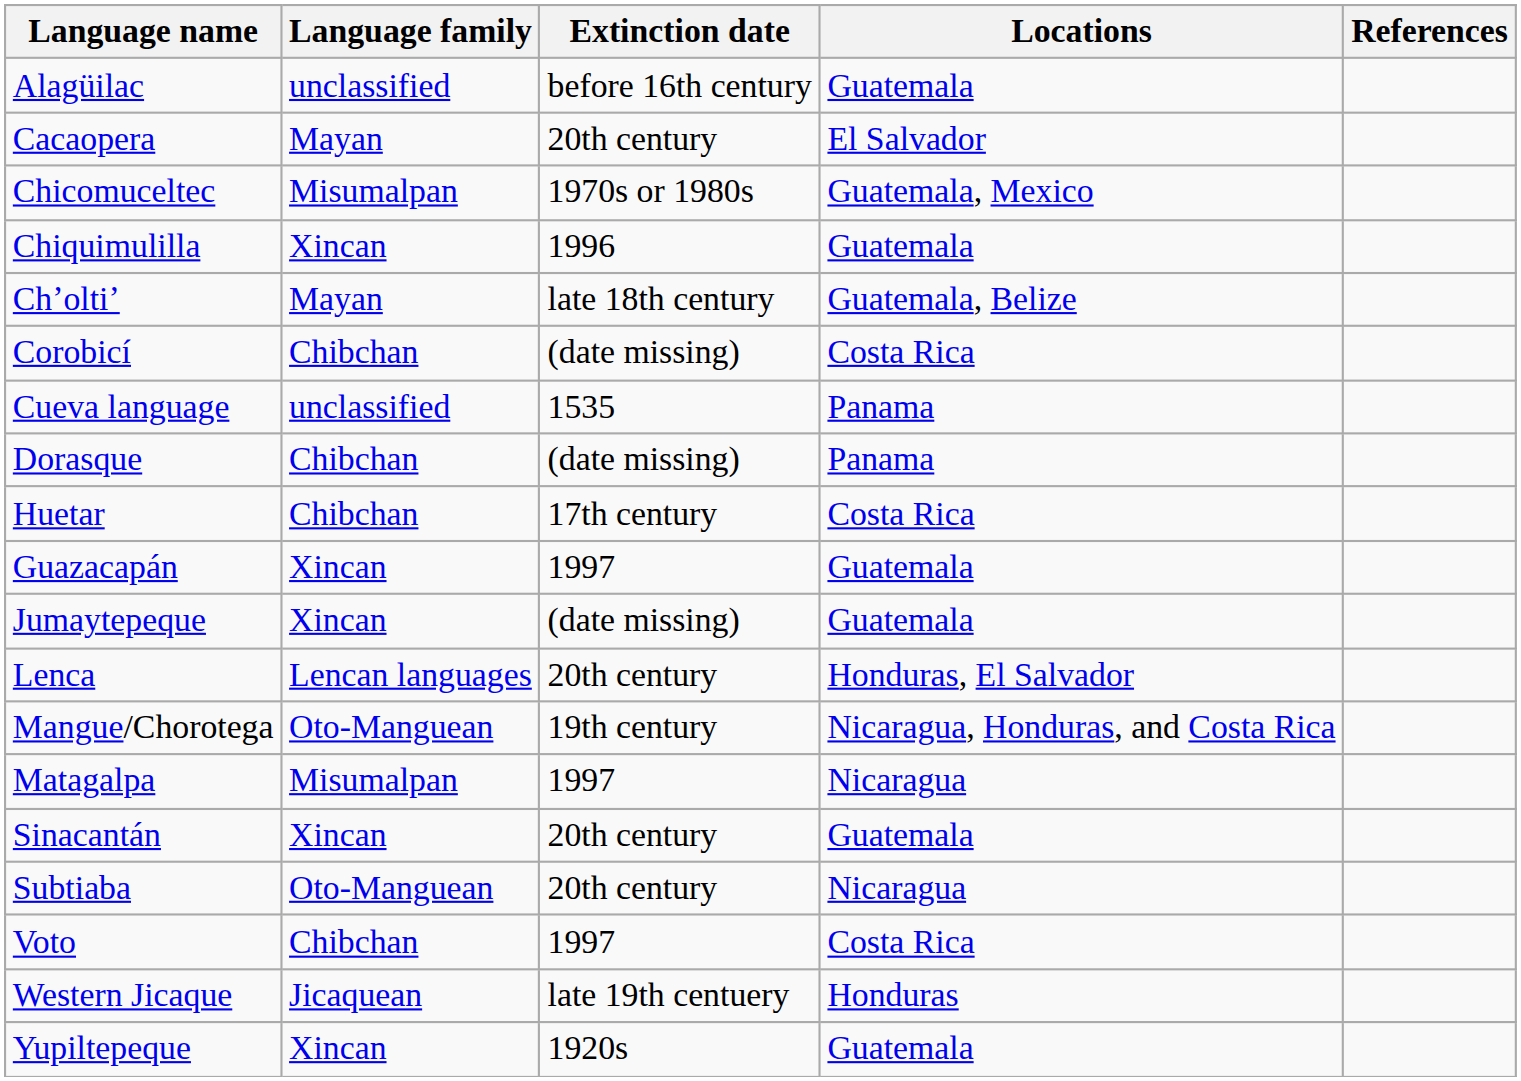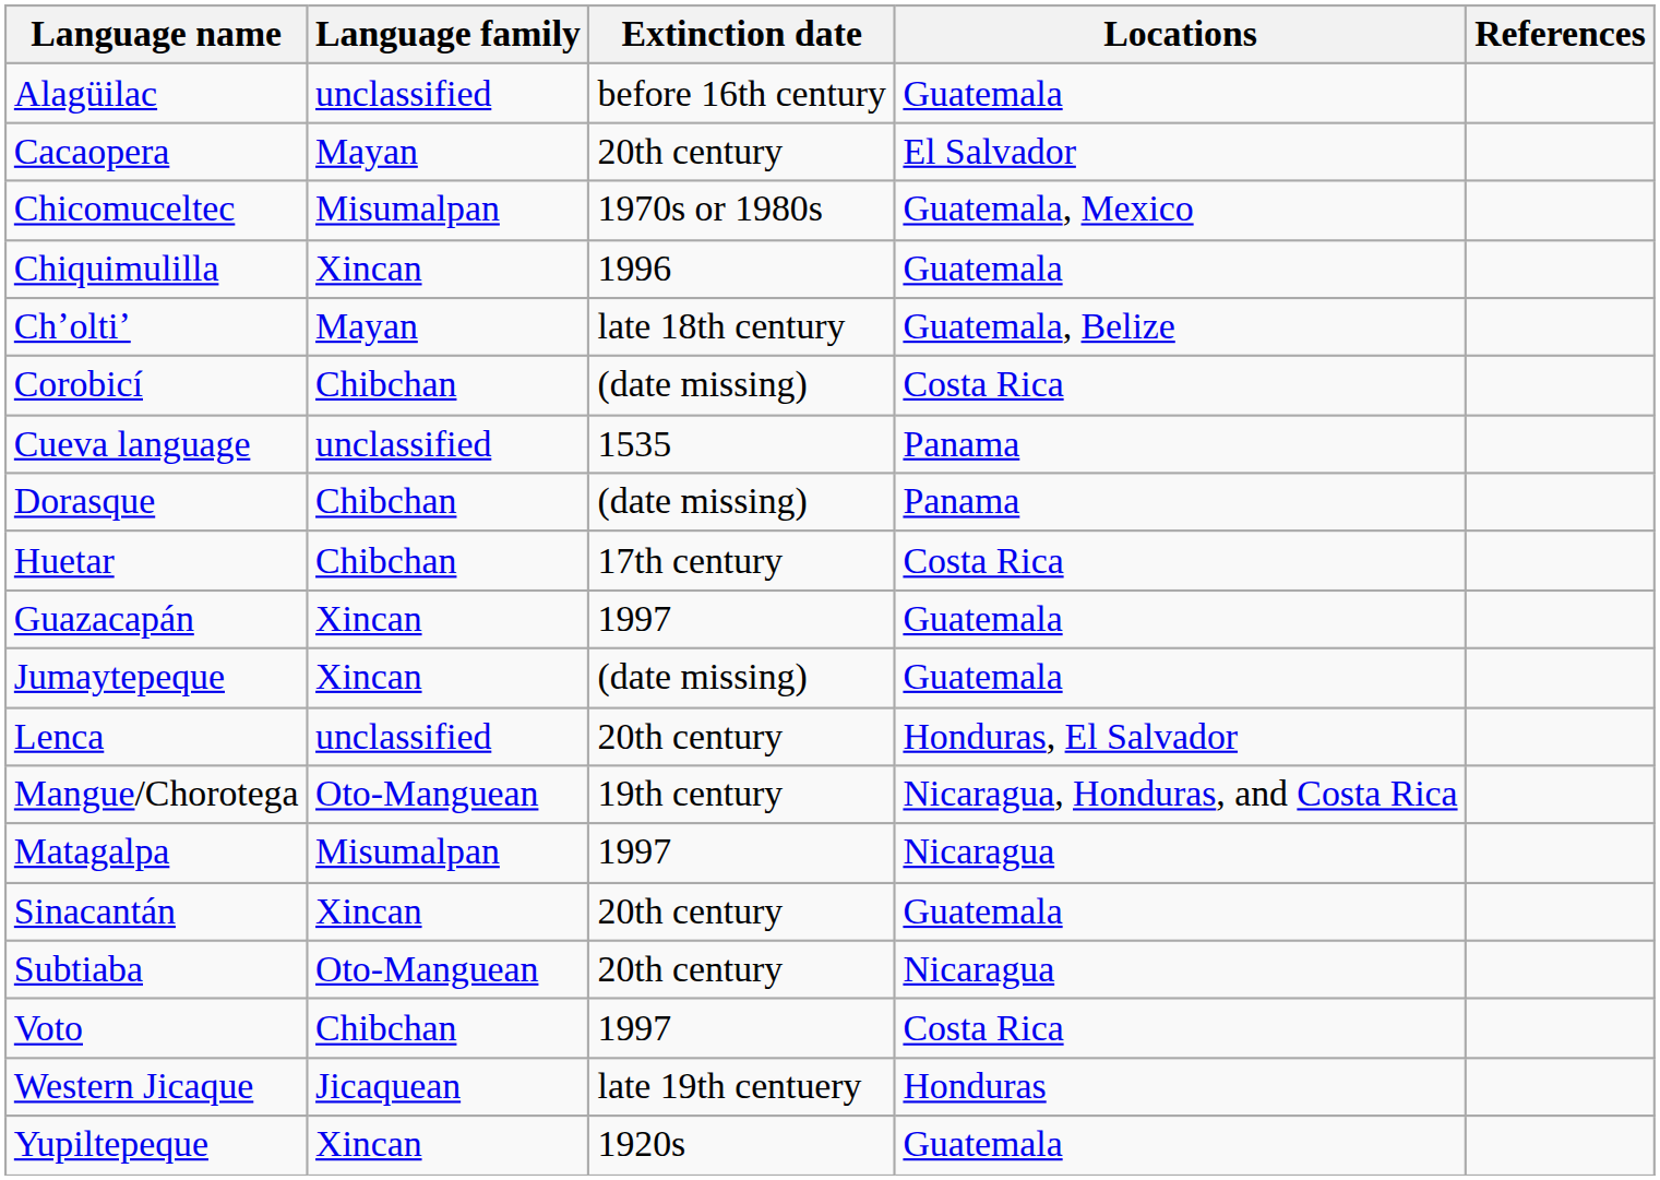 <table class="wikitable sortable">
 <tr>
 <th>Language name</th>
 <th>Language family</th>
 <th>Extinction date</th>
 <th>Locations</th>
 <th>References</th>
 </tr>
 <tr>
 <td><a href='#'>Alagüilac</a></td>
 <td><a href='#'>unclassified</a></td>
 <td>before 16th century</td>
 <td><a href='#'>Guatemala</a></td>
 <td></td>
 </tr>
 <tr>
 <td><a href='#'>Cacaopera</a></td>
 <td><a href='#'>Mayan</a></td>
 <td>20th century</td>
 <td><a href='#'>El Salvador</a></td>
 <td></td>
 </tr>
 <tr>
 <td><a href='#'>Chicomuceltec</a></td>
 <td><a href='#'>Misumalpan</a></td>
 <td>1970s or 1980s</td>
 <td><a href='#'>Guatemala</a>, <a href='#'>Mexico</a></td>
 <td></td>
 </tr>
 <tr>
 <td><a href='#'>Chiquimulilla</a></td>
 <td><a href='#'>Xincan</a></td>
 <td>1996</td>
 <td><a href='#'>Guatemala</a></td>
 <td></td>
 </tr>
 <tr>
 <td><a href='#'>Chʼoltiʼ</a></td>
 <td><a href='#'>Mayan</a></td>
 <td>late 18th century</td>
 <td><a href='#'>Guatemala</a>, <a href='#'>Belize</a></td>
 <td></td>
 </tr>
 <tr>
 <td><a href='#'>Corobicí</a></td>
 <td><a href='#'>Chibchan</a></td>
 <td>(date missing)</td>
 <td><a href='#'>Costa Rica</a></td>
 <td></td>
 </tr>
 <tr>
 <td><a href='#'>Cueva language</a></td>
 <td><a href='#'>unclassified</a></td>
 <td>1535</td>
 <td><a href='#'>Panama</a></td>
 <td></td>
 </tr>
 <tr>
 <td><a href='#'>Dorasque</a></td>
 <td><a href='#'>Chibchan</a></td>
 <td>(date missing)</td>
 <td><a href='#'>Panama</a></td>
 <td></td>
 </tr>
 <tr>
 <td><a href='#'>Huetar</a></td>
 <td><a href='#'>Chibchan</a></td>
 <td>17th century</td>
 <td><a href='#'>Costa Rica</a></td>
 <td></td>
 </tr>
 <tr>
 <td><a href='#'>Guazacapán</a></td>
 <td><a href='#'>Xincan</a></td>
 <td>1997</td>
 <td><a href='#'>Guatemala</a></td>
 <td></td>
 </tr>
 <tr>
 <td><a href='#'>Jumaytepeque</a></td>
 <td><a href='#'>Xincan</a></td>
 <td>(date missing)</td>
 <td><a href='#'>Guatemala</a></td>
 <td></td>
 </tr>
 <tr>
 <td><a href='#'>Lenca</a></td>
-<td><a href='#'>Lencan languages</a></td>
+<td><a href='#'>unclassified</a></td>
 <td>20th century</td>
 <td><a href='#'>Honduras</a>, <a href='#'>El Salvador</a></td>
 <td></td>
 </tr>
 <tr>
 <td><a href='#'>Mangue</a>/Chorotega</td>
 <td><a href='#'>Oto-Manguean</a></td>
 <td>19th century</td>
 <td><a href='#'>Nicaragua</a>, <a href='#'>Honduras</a>, and <a href='#'>Costa Rica</a></td>
 <td></td>
 </tr>
 <tr>
 <td><a href='#'>Matagalpa</a></td>
 <td><a href='#'>Misumalpan</a></td>
 <td>1997</td>
 <td><a href='#'>Nicaragua</a></td>
 <td></td>
 </tr>
 <tr>
 <td><a href='#'>Sinacantán</a></td>
 <td><a href='#'>Xincan</a></td>
 <td>20th century</td>
 <td><a href='#'>Guatemala</a></td>
 <td></td>
 </tr>
 <tr>
 <td><a href='#'>Subtiaba</a></td>
 <td><a href='#'>Oto-Manguean</a></td>
 <td>20th century</td>
 <td><a href='#'>Nicaragua</a></td>
 <td></td>
 </tr>
 <tr>
 <td><a href='#'>Voto</a></td>
 <td><a href='#'>Chibchan</a></td>
 <td>1997</td>
 <td><a href='#'>Costa Rica</a></td>
 <td></td>
 </tr>
 <tr>
 <td><a href='#'>Western Jicaque</a></td>
 <td><a href='#'>Jicaquean</a></td>
 <td>late 19th centuery</td>
 <td><a href='#'>Honduras</a></td>
 <td></td>
 </tr>
 <tr>
 <td><a href='#'>Yupiltepeque</a></td>
 <td><a href='#'>Xincan</a></td>
 <td>1920s</td>
 <td><a href='#'>Guatemala</a></td>
 <td></td>
 </tr>
 </table>
